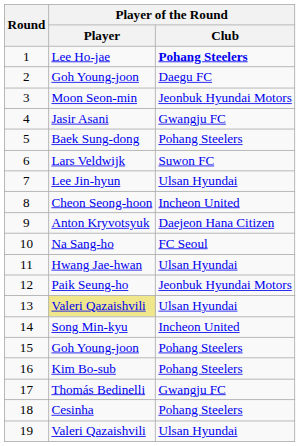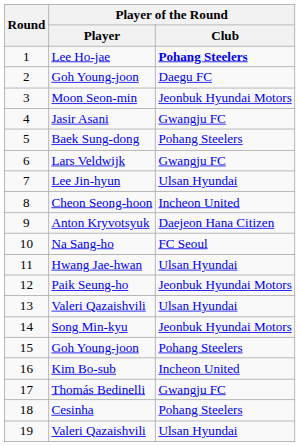 <table class="wikitable">
 <tr>
 <th rowspan=2>Round</th>
 <th colspan=2>Player of the Round</th>
 </tr>
 <tr>
 <th>Player</th>
 <th>Club</th>
 </tr>
 <tr>
 <td align=center>1</td>
 <td> <a href='#'>Lee Ho-jae</a></td>
 <td><strong><a href='#'>Pohang Steelers</a></strong></td>
 </tr>
 <tr>
 <td align=center>2</td>
 <td> <a href='#'>Goh Young-joon</a></td>
 <td><a href='#'>Daegu FC</a></td>
 </tr>
 <tr>
 <td align=center>3</td>
 <td> <a href='#'>Moon Seon-min</a></td>
 <td><a href='#'>Jeonbuk Hyundai Motors</a></td>
 </tr>
 <tr>
 <td align=center>4</td>
 <td> <a href='#'>Jasir Asani</a></td>
 <td><a href='#'>Gwangju FC</a></td>
 </tr>
 <tr>
 <td align=center>5</td>
 <td> <a href='#'>Baek Sung-dong</a></td>
 <td><a href='#'>Pohang Steelers</a></td>
 </tr>
 <tr>
 <td align=center>6</td>
 <td> <a href='#'>Lars Veldwijk</a></td>
-<td><a href='#'>Suwon FC</a></td>
+<td><a href='#'>Gwangju FC</a></td>
 </tr>
 <tr>
 <td align=center>7</td>
 <td> <a href='#'>Lee Jin-hyun</a></td>
 <td><a href='#'>Ulsan Hyundai</a></td>
 </tr>
 <tr>
 <td align=center>8</td>
 <td> <a href='#'>Cheon Seong-hoon</a></td>
 <td><a href='#'>Incheon United</a></td>
 </tr>
 <tr>
 <td align=center>9</td>
 <td> <a href='#'>Anton Kryvotsyuk</a></td>
 <td><a href='#'>Daejeon Hana Citizen</a></td>
 </tr>
 <tr>
 <td align=center>10</td>
 <td> <a href='#'>Na Sang-ho</a></td>
 <td><a href='#'>FC Seoul</a></td>
 </tr>
 <tr>
 <td align=center>11</td>
 <td> <a href='#'>Hwang Jae-hwan</a></td>
 <td><a href='#'>Ulsan Hyundai</a></td>
 </tr>
 <tr>
 <td align=center>12</td>
 <td> <a href='#'>Paik Seung-ho</a></td>
 <td><a href='#'>Jeonbuk Hyundai Motors</a></td>
 </tr>
 <tr>
 <td align=center>13</td>
-<td style="background: khaki;"> <a href='#'>Valeri Qazaishvili</a></td>
+<td> <a href='#'>Valeri Qazaishvili</a></td>
 <td><a href='#'>Ulsan Hyundai</a></td>
 </tr>
 <tr>
 <td align=center>14</td>
 <td> <a href='#'>Song Min-kyu</a></td>
-<td><a href='#'>Incheon United</a></td>
+<td><a href='#'>Jeonbuk Hyundai Motors</a></td>
 </tr>
 <tr>
 <td align=center>15</td>
 <td> <a href='#'>Goh Young-joon</a></td>
 <td><a href='#'>Pohang Steelers</a></td>
 </tr>
 <tr>
 <td align=center>16</td>
 <td> <a href='#'>Kim Bo-sub</a></td>
-<td><a href='#'>Pohang Steelers</a></td>
+<td><a href='#'>Incheon United</a></td>
 </tr>
 <tr>
 <td align=center>17</td>
 <td> <a href='#'>Thomás Bedinelli</a></td>
 <td><a href='#'>Gwangju FC</a></td>
 </tr>
 <tr>
 <td align=center>18</td>
 <td> <a href='#'>Cesinha</a></td>
 <td><a href='#'>Pohang Steelers</a></td>
 </tr>
 <tr>
 <td align=center>19</td>
 <td> <a href='#'>Valeri Qazaishvili</a></td>
 <td><a href='#'>Ulsan Hyundai</a></td>
 </tr>
 </table>
